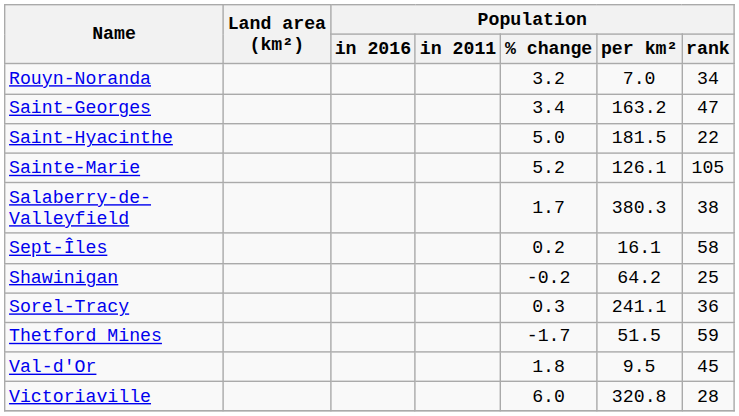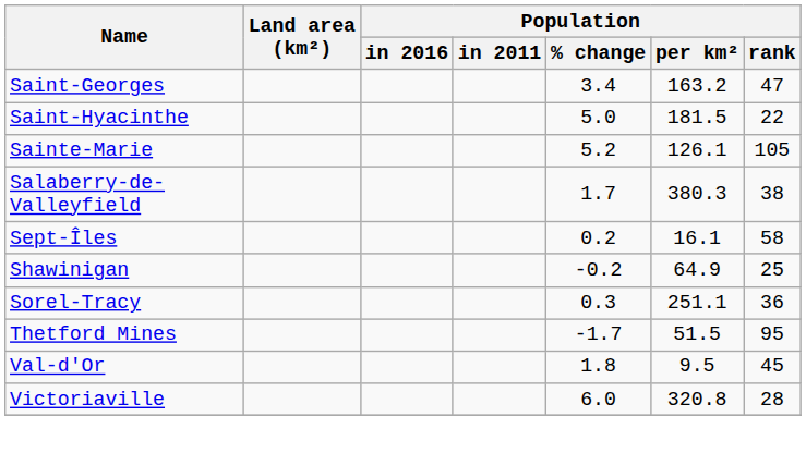 <table class="wikitable" style="text-align:center;">
 <tr>
 <th rowspan="2" width="150px">Name</th>
 <th rowspan="2">Land area<br>(km²)</th>
 <th colspan="5">Population</th>
 </tr>
 <tr>
 <th>in 2016</th>
 <th>in 2011</th>
 <th>% change</th>
 <th>per km²</th>
 <th>rank</th>
-</tr>
-<tr>
-<td align=left><a href='#'>Rouyn-Noranda</a></td>
-<td></td>
-<td></td>
-<td></td>
-<td>3.2</td>
-<td>7.0</td>
-<td>34</td>
 </tr>
 <tr>
 <td align=left><a href='#'>Saint-Georges</a></td>
 <td></td>
 <td></td>
 <td></td>
 <td>3.4</td>
 <td>163.2</td>
 <td>47</td>
 </tr>
 <tr>
 <td align=left><a href='#'>Saint-Hyacinthe</a></td>
 <td></td>
 <td></td>
 <td></td>
 <td>5.0</td>
 <td>181.5</td>
 <td>22</td>
 </tr>
 <tr>
 <td align=left><a href='#'>Sainte-Marie</a></td>
 <td></td>
 <td></td>
 <td></td>
 <td>5.2</td>
 <td>126.1</td>
 <td>105</td>
 </tr>
 <tr>
 <td align=left><a href='#'>Salaberry-de-Valleyfield</a></td>
 <td></td>
 <td></td>
 <td></td>
 <td>1.7</td>
 <td>380.3</td>
 <td>38</td>
 </tr>
 <tr>
 <td align=left><a href='#'>Sept-Îles</a></td>
 <td></td>
 <td></td>
 <td></td>
 <td>0.2</td>
 <td>16.1</td>
 <td>58</td>
 </tr>
 <tr>
 <td align=left><a href='#'>Shawinigan</a></td>
 <td></td>
 <td></td>
 <td></td>
 <td>-0.2</td>
-<td>64.2</td>
+<td>64.9</td>
 <td>25</td>
 </tr>
 <tr>
 <td align=left><a href='#'>Sorel-Tracy</a></td>
 <td></td>
 <td></td>
 <td></td>
 <td>0.3</td>
-<td>241.1</td>
+<td>251.1</td>
 <td>36</td>
 </tr>
 <tr>
 <td align=left><a href='#'>Thetford Mines</a></td>
 <td></td>
 <td></td>
 <td></td>
 <td>-1.7</td>
 <td>51.5</td>
-<td>59</td>
+<td>95</td>
 </tr>
 <tr>
 <td align=left><a href='#'>Val-d'Or</a></td>
 <td></td>
 <td></td>
 <td></td>
 <td>1.8</td>
 <td>9.5</td>
 <td>45</td>
 </tr>
 <tr>
 <td align=left><a href='#'>Victoriaville</a></td>
 <td></td>
 <td></td>
 <td></td>
 <td>6.0</td>
 <td>320.8</td>
 <td>28</td>
 </tr>
 <tr>
 </tr>
 </table>
